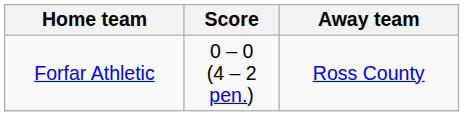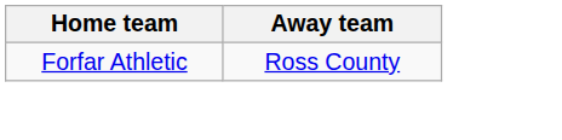 <table class="wikitable" style="text-align: center">
 <tr>
 <th width=140>Home team</th>
-<th width=70>Score</th>
 <th width=140>Away team</th>
 </tr>
 <tr>
 <td><a href='#'>Forfar Athletic</a></td>
-<td>0 – 0 <br> (4 – 2 <a href='#'>pen.</a>)</td>
 <td><a href='#'>Ross County</a></td>
 </tr>
 </table>
